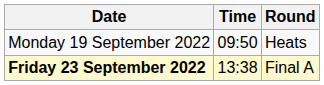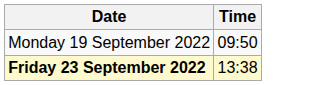 <table class="wikitable">
 <tr>
 <th>Date</th>
 <th>Time</th>
-<th>Round</th>
 </tr>
 <tr>
 <td>Monday 19 September 2022</td>
 <td>09:50</td>
-<td>Heats</td>
 </tr>
 <tr bgcolor=lemonchiffon>
 <td><strong>Friday 23 September 2022</strong></td>
 <td>13:38</td>
-<td>Final A</td>
 </tr>
 </table>
